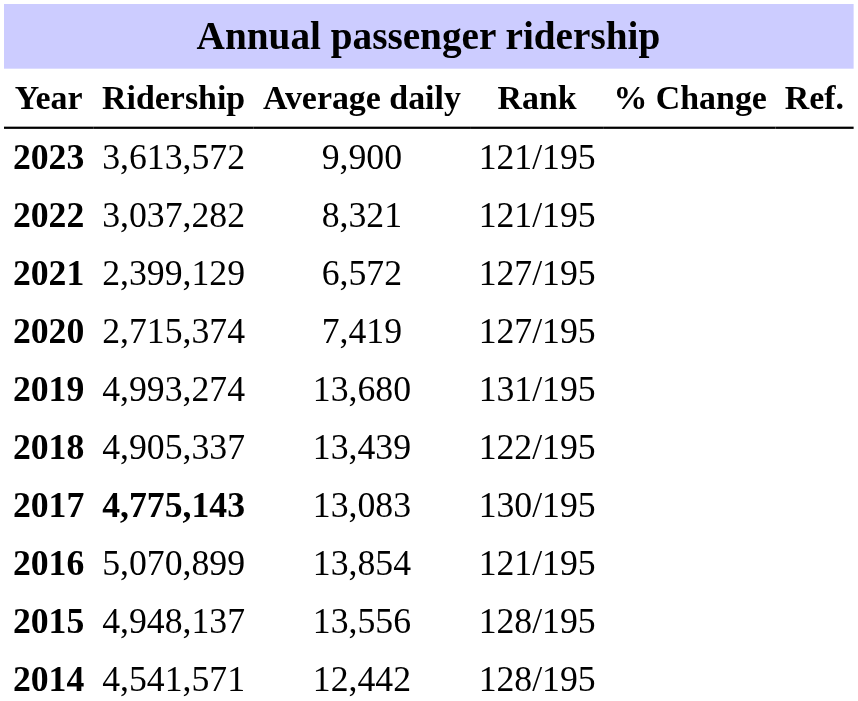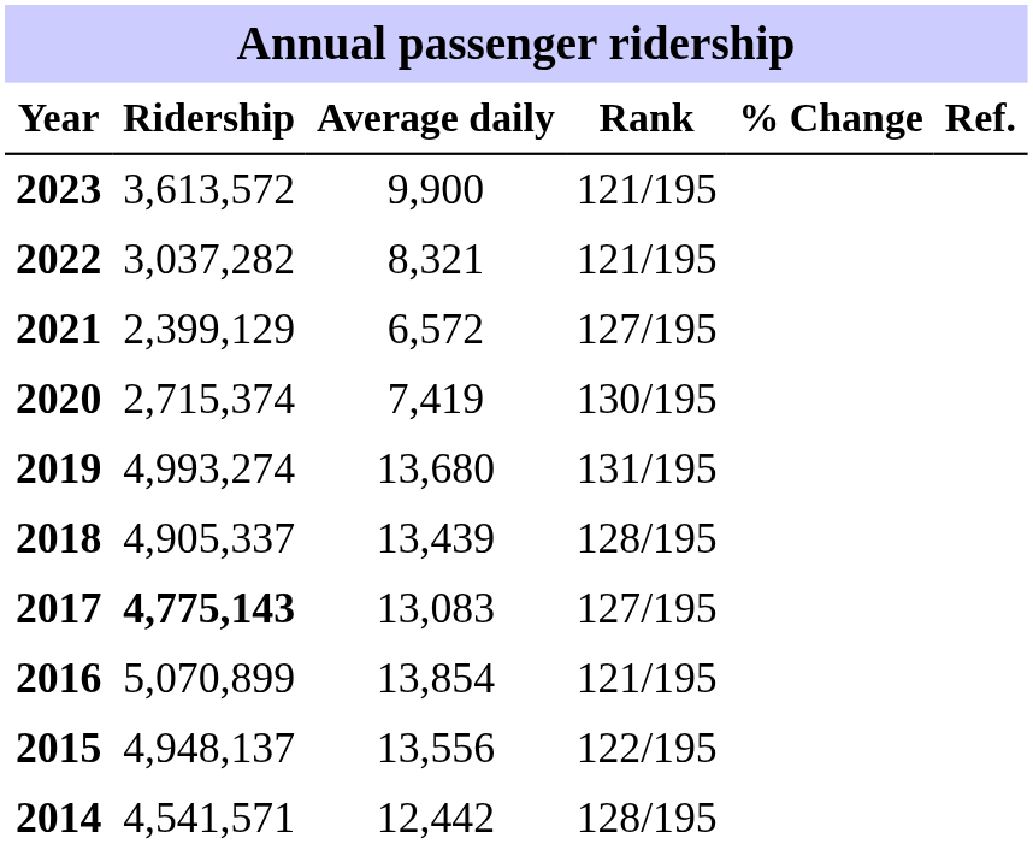 <table class="toccolours" cellpadding="4" cellspacing="0" style="text-align:right;">
 <tr>
 <th colspan="6"  style="background-color:#ccf; background-color:#ccf; font-size:110%; text-align:center;">Annual passenger ridership</th>
 </tr>
 <tr style="font-size:95%; text-align:center">
 <th style="border-bottom:1px solid black">Year</th>
 <th style="border-bottom:1px solid black">Ridership</th>
 <th style="border-bottom:1px solid black">Average daily</th>
 <th style="border-bottom:1px solid black">Rank</th>
 <th style="border-bottom:1px solid black">% Change</th>
 <th style="border-bottom:1px solid black">Ref.</th>
 </tr>
 <tr style="text-align:center;">
 <td><strong>2023</strong></td>
 <td>3,613,572</td>
 <td>9,900</td>
 <td>121/195</td>
 <td></td>
 <td></td>
 </tr>
 <tr style="text-align:center;">
 <td><strong>2022</strong></td>
 <td>3,037,282</td>
 <td>8,321</td>
 <td>121/195</td>
 <td></td>
 <td></td>
 </tr>
 <tr style="text-align:center;">
 <td><strong>2021</strong></td>
 <td>2,399,129</td>
 <td>6,572</td>
 <td>127/195</td>
 <td></td>
 <td></td>
 </tr>
 <tr style="text-align:center;">
 <td><strong>2020</strong></td>
 <td>2,715,374</td>
 <td>7,419</td>
-<td>127/195</td>
+<td>130/195</td>
 <td></td>
 <td></td>
 </tr>
 <tr style="text-align:center;">
 <td><strong>2019</strong></td>
 <td>4,993,274</td>
 <td>13,680</td>
 <td>131/195</td>
 <td></td>
 <td></td>
 </tr>
 <tr style="text-align:center;">
 <td><strong>2018</strong></td>
 <td>4,905,337</td>
 <td>13,439</td>
-<td>122/195</td>
+<td>128/195</td>
 <td></td>
 <td></td>
 </tr>
 <tr style="text-align:center;">
 <td><strong>2017</strong></td>
 <td><strong>4,775,143</strong></td>
 <td>13,083</td>
-<td>130/195</td>
+<td>127/195</td>
 <td></td>
 <td></td>
 </tr>
 <tr style="text-align:center;">
 <td><strong>2016</strong></td>
 <td>5,070,899</td>
 <td>13,854</td>
 <td>121/195</td>
 <td></td>
 <td></td>
 </tr>
 <tr style="text-align:center;">
 <td><strong>2015</strong></td>
 <td>4,948,137</td>
 <td>13,556</td>
-<td>128/195</td>
+<td>122/195</td>
 <td></td>
 <td></td>
 </tr>
 <tr style="text-align:center;">
 <td><strong>2014</strong></td>
 <td>4,541,571</td>
 <td>12,442</td>
 <td>128/195</td>
 <td></td>
 <td></td>
 </tr>
 </table>
